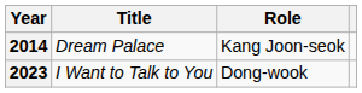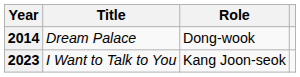 <table class="wikitable plainrowheaders sortable">
 <tr>
 <th scope="col">Year</th>
 <th scope="col">Title</th>
 <th scope="col">Role</th>
 <th scope="col" class="unsortable"></th>
 </tr>
 <tr>
 <th scope="row">2014</th>
 <td><em>Dream Palace</em></td>
-<td>Kang Joon-seok</td>
+<td>Dong-wook</td>
 <td style="text-align:center"></td>
 </tr>
 <tr>
 <th scope="row">2023</th>
 <td><em>I Want to Talk to You</em></td>
-<td>Dong-wook</td>
+<td>Kang Joon-seok</td>
 <td style="text-align:center"></td>
 </tr>
 </table>
